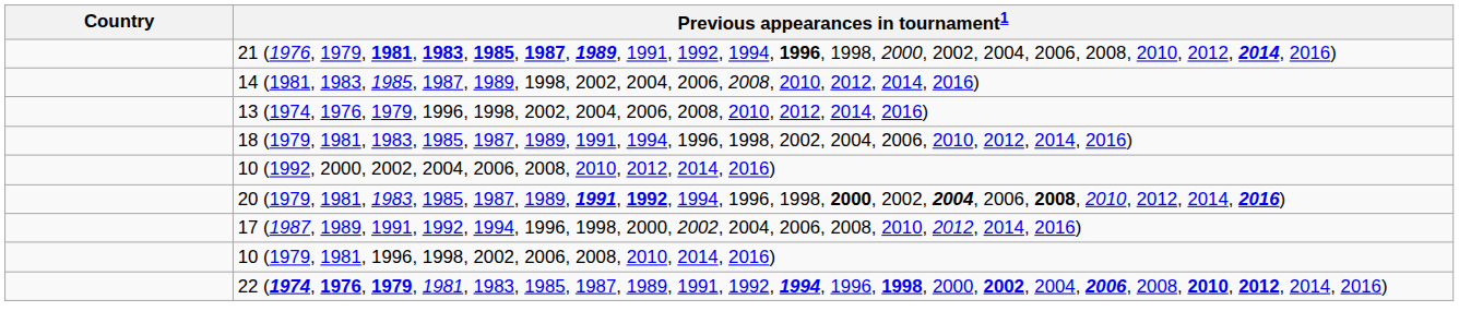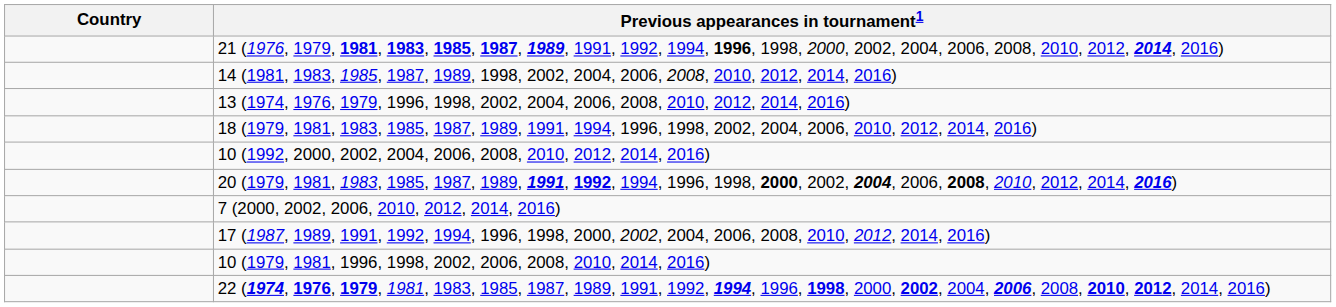 <table class="wikitable sortable">
 <tr>
 <th width=15%>Country</th>
 <th width=80%>Previous appearances in tournament<sup><strong><a href='#'>1</a></strong></sup></th>
 </tr>
 <tr>
 <td></td>
 <td>21 (<em><a href='#'>1976</a></em>, <a href='#'>1979</a>, <strong><a href='#'>1981</a></strong>, <strong><a href='#'>1983</a></strong>, <strong><a href='#'>1985</a></strong>, <strong><a href='#'>1987</a></strong>, <strong><em><a href='#'>1989</a></em></strong>, <a href='#'>1991</a>, <a href='#'>1992</a>, <a href='#'>1994</a>, <strong>1996</strong>, 1998, <em>2000</em>, 2002, 2004, 2006, 2008, <a href='#'>2010</a>, <a href='#'>2012</a>, <strong><em><a href='#'>2014</a></em></strong>, <a href='#'>2016</a>)</td>
 </tr>
 <tr>
 <td></td>
 <td>14 (<a href='#'>1981</a>, <a href='#'>1983</a>, <em><a href='#'>1985</a></em>, <a href='#'>1987</a>, <a href='#'>1989</a>, 1998, 2002, 2004, 2006, <em>2008</em>, <a href='#'>2010</a>, <a href='#'>2012</a>, <a href='#'>2014</a>, <a href='#'>2016</a>)</td>
 </tr>
 <tr>
 <td></td>
 <td>13 (<a href='#'>1974</a>, <a href='#'>1976</a>, <a href='#'>1979</a>, 1996, 1998, 2002, 2004, 2006, 2008, <a href='#'>2010</a>, <a href='#'>2012</a>, <a href='#'>2014</a>, <a href='#'>2016</a>)</td>
 </tr>
 <tr>
 <td></td>
 <td>18 (<a href='#'>1979</a>, <a href='#'>1981</a>, <a href='#'>1983</a>, <a href='#'>1985</a>, <a href='#'>1987</a>, <a href='#'>1989</a>, <a href='#'>1991</a>, <a href='#'>1994</a>, 1996, 1998, 2002, 2004, 2006, <a href='#'>2010</a>, <a href='#'>2012</a>, <a href='#'>2014</a>, <a href='#'>2016</a>)</td>
 </tr>
 <tr>
 <td></td>
 <td>10 (<a href='#'>1992</a>, 2000, 2002, 2004, 2006, 2008, <a href='#'>2010</a>, <a href='#'>2012</a>, <a href='#'>2014</a>, <a href='#'>2016</a>)</td>
 </tr>
 <tr>
 <td></td>
 <td>20 (<a href='#'>1979</a>, <a href='#'>1981</a>, <em><a href='#'>1983</a></em>, <a href='#'>1985</a>, <a href='#'>1987</a>, <a href='#'>1989</a>, <strong><em><a href='#'>1991</a></em></strong>, <strong><a href='#'>1992</a></strong>, <a href='#'>1994</a>, 1996, 1998, <strong>2000</strong>, 2002, <strong><em>2004</em></strong>, 2006, <strong>2008</strong>, <em><a href='#'>2010</a></em>, <a href='#'>2012</a>, <a href='#'>2014</a>, <strong><em><a href='#'>2016</a></em></strong>)</td>
 </tr>
 <tr>
 <td></td>
+<td>7 (2000, 2002, 2006, <a href='#'>2010</a>, <a href='#'>2012</a>, <a href='#'>2014</a>, <a href='#'>2016</a>)</td>
+</tr>
+<tr>
+<td></td>
 <td>17 (<em><a href='#'>1987</a></em>, <a href='#'>1989</a>, <a href='#'>1991</a>, <a href='#'>1992</a>, <a href='#'>1994</a>, 1996, 1998, 2000, <em>2002</em>, 2004, 2006, 2008, <a href='#'>2010</a>, <em><a href='#'>2012</a></em>, <a href='#'>2014</a>, <a href='#'>2016</a>)</td>
 </tr>
 <tr>
 <td></td>
 <td>10 (<a href='#'>1979</a>, <a href='#'>1981</a>, 1996, 1998, 2002, 2006, 2008, <a href='#'>2010</a>, <a href='#'>2014</a>, <a href='#'>2016</a>)</td>
 </tr>
 <tr>
 <td></td>
 <td>22 (<strong><em><a href='#'>1974</a></em></strong>, <strong><a href='#'>1976</a></strong>, <strong><a href='#'>1979</a></strong>, <em><a href='#'>1981</a></em>, <a href='#'>1983</a>, <a href='#'>1985</a>, <a href='#'>1987</a>, <a href='#'>1989</a>, <a href='#'>1991</a>, <a href='#'>1992</a>, <strong><em><a href='#'>1994</a></em></strong>, <a href='#'>1996</a>, <strong><a href='#'>1998</a></strong>, <a href='#'>2000</a>, <strong><a href='#'>2002</a></strong>, <a href='#'>2004</a>, <strong><em><a href='#'>2006</a></em></strong>, <a href='#'>2008</a>, <strong><a href='#'>2010</a></strong>, <strong><a href='#'>2012</a></strong>, <a href='#'>2014</a>, <a href='#'>2016</a>)</td>
 </tr>
 </table>
